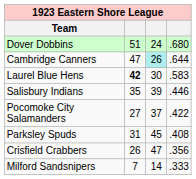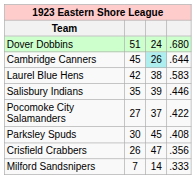 <table class="wikitable" style="font-size: 95%;">
 <tr>
 <th colspan="10" style="background-color: #FFCCCC;text-align:center;vertical-align:middle;">1923 Eastern Shore League</th>
 </tr>
 <tr>
 <th width="175">Team</th>
 <th width="25"></th>
 <th width="25"></th>
 <th width="30"></th>
 </tr>
 <tr style="background-color:#ccffcc">
 <td>Dover Dobbins</td>
 <td style="text-align:center;">51</td>
 <td style="text-align:center;">24</td>
 <td style="text-align:center;">.680</td>
 </tr>
 <tr>
 <td>Cambridge Canners</td>
-<td style="text-align:center;">47</td>
+<td style="text-align:center;">45</td>
 <td style="background: paleturquoise; text-align:center;">26</td>
 <td style="text-align:center;">.644</td>
 </tr>
 <tr>
 <td>Laurel Blue Hens</td>
-<td style="text-align:center;"><strong>42</strong></td>
-<td style="text-align:center;">30</td>
+<td style="text-align:center;">42</td>
+<td style="text-align:center;">38</td>
 <td style="text-align:center;">.583</td>
 </tr>
 <tr>
 <td>Salisbury Indians</td>
 <td style="text-align:center;">35</td>
 <td style="text-align:center;">39</td>
 <td style="text-align:center;">.446</td>
 </tr>
 <tr>
 <td>Pocomoke City Salamanders</td>
 <td style="text-align:center;">27</td>
 <td style="text-align:center;">37</td>
 <td style="text-align:center;">.422</td>
 </tr>
 <tr>
 <td>Parksley Spuds</td>
-<td style="text-align:center;">31</td>
+<td style="text-align:center;">30</td>
 <td style="text-align:center;">45</td>
 <td style="text-align:center;">.408</td>
 </tr>
 <tr>
 <td>Crisfield Crabbers</td>
 <td style="text-align:center;">26</td>
 <td style="text-align:center;">47</td>
 <td style="text-align:center;">.356</td>
 </tr>
 <tr>
 <td>Milford Sandsnipers</td>
 <td style="text-align:center;">7</td>
 <td style="text-align:center;">14</td>
 <td style="text-align:center;">.333</td>
 </tr>
 </table>
